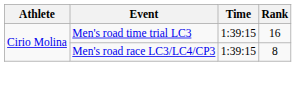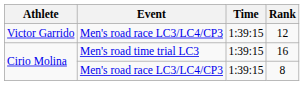 <table class=wikitable style="font-size:90%">
 <tr>
 <th>Athlete</th>
 <th>Event</th>
 <th>Time</th>
 <th>Rank</th>
+</tr>
+<tr>
+<td><a href='#'>Victor Garrido</a></td>
+<td><a href='#'>Men's road race LC3/LC4/CP3</a></td>
+<td style="text-align:center;">1:39:15</td>
+<td style="text-align:center;">12</td>
 </tr>
 <tr>
 <td rowspan="2"><a href='#'>Cirio Molina</a></td>
 <td><a href='#'>Men's road time trial LC3</a></td>
 <td style="text-align:center;">1:39:15</td>
 <td style="text-align:center;">16</td>
 </tr>
 <tr>
 <td><a href='#'>Men's road race LC3/LC4/CP3</a></td>
 <td style="text-align:center;">1:39:15</td>
 <td style="text-align:center;">8</td>
 </tr>
 </table>
